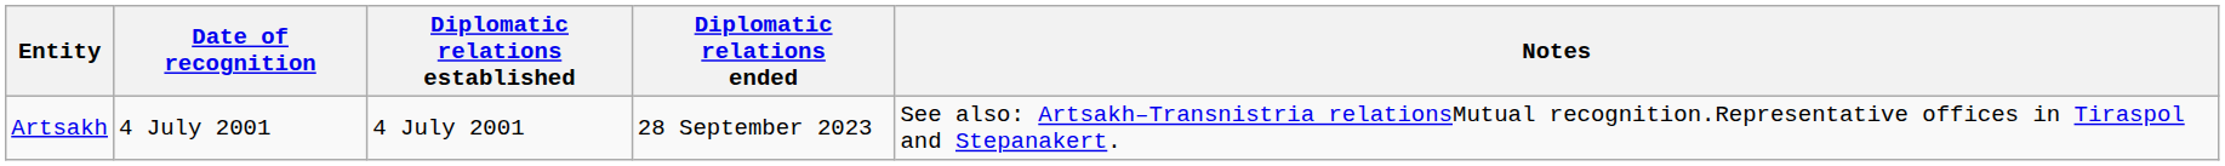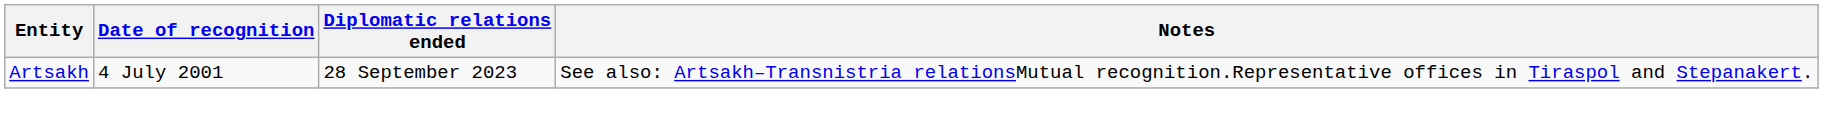 <table class="wikitable">
 <tr>
 <th>Entity</th>
 <th><a href='#'>Date of recognition</a></th>
-<th><a href='#'>Diplomatic relations</a><br>established</th>
 <th><a href='#'>Diplomatic relations</a><br>ended</th>
 <th>Notes</th>
 </tr>
 <tr>
 <td> <a href='#'>Artsakh</a></td>
 <td>4 July 2001</td>
-<td>4 July 2001</td>
 <td>28 September 2023</td>
 <td>See also: <a href='#'>Artsakh–Transnistria relations</a>Mutual recognition.Representative offices in <a href='#'>Tiraspol</a> and <a href='#'>Stepanakert</a>.</td>
 </tr>
 </table>
